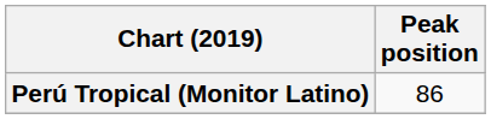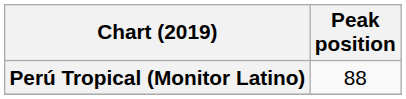 <table class="wikitable plainrowheaders sortable" style="text-align:center">
 <tr>
 <th scope="col">Chart (2019)</th>
 <th scope="col">Peak<br> position</th>
 </tr>
 <tr>
 <th scope="row">Perú Tropical (Monitor Latino)</th>
-<td>86</td>
+<td>88</td>
 </tr>
 <tr>
 </tr>
 </table>
